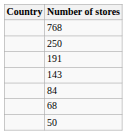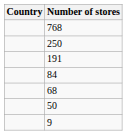 <table class="wikitable sortable">
 <tr>
 <th>Country</th>
 <th data-sort-type="number">Number of stores</th>
 </tr>
 <tr>
 <td></td>
 <td>768</td>
 </tr>
 <tr>
 <td></td>
 <td>250</td>
 </tr>
 <tr>
 <td></td>
 <td>191</td>
 </tr>
 <tr>
 <td></td>
-<td>143</td>
-</tr>
-<tr>
-<td></td>
 <td>84</td>
 </tr>
 <tr>
 <td></td>
 <td>68</td>
 </tr>
 <tr>
 <td></td>
 <td>50</td>
 </tr>
+<tr>
+<td></td>
+<td>9</td>
+</tr>
 </table>
